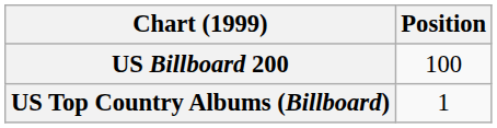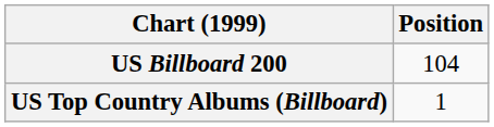 <table class="wikitable sortable plainrowheaders" style="text-align:center">
 <tr>
 <th scope="col">Chart (1999)</th>
 <th scope="col">Position</th>
 </tr>
 <tr>
 <th scope="row">US <em>Billboard</em> 200</th>
-<td>100</td>
+<td>104</td>
 </tr>
 <tr>
 <th scope="row">US Top Country Albums (<em>Billboard</em>)</th>
 <td>1</td>
 </tr>
 </table>
